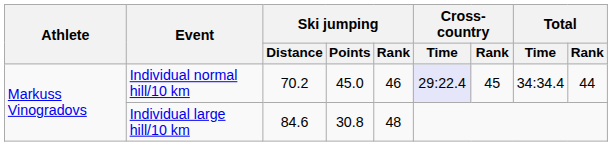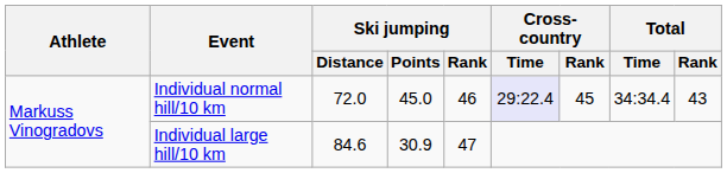 <table class=wikitable style="text-align:center; font-size:90%">
 <tr>
 <th rowspan=2>Athlete</th>
 <th rowspan=2>Event</th>
 <th colspan=3>Ski jumping</th>
 <th colspan=2>Cross-country</th>
 <th colspan=2>Total</th>
 </tr>
 <tr style="font-size:95%">
 <th>Distance</th>
 <th>Points</th>
 <th>Rank</th>
 <th>Time</th>
 <th>Rank</th>
 <th>Time</th>
 <th>Rank</th>
 </tr>
 <tr>
 <td align=left rowspan=2><a href='#'>Markuss Vinogradovs</a></td>
 <td align=left><a href='#'>Individual normal hill/10 km</a></td>
-<td>70.2</td>
+<td>72.0</td>
 <td>45.0</td>
 <td>46</td>
 <td style="background: lavender;">29:22.4</td>
 <td>45</td>
 <td>34:34.4</td>
-<td>44</td>
+<td>43</td>
 </tr>
 <tr>
 <td align=left><a href='#'>Individual large hill/10 km</a></td>
 <td>84.6</td>
-<td>30.8</td>
-<td>48</td>
+<td>30.9</td>
+<td>47</td>
 <td colspan=4></td>
 </tr>
 </table>
